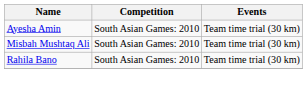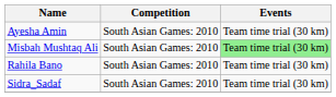 <table class="wikitable sortable">
 <tr>
 <th>Name</th>
 <th>Competition</th>
 <th>Events</th>
 </tr>
 <tr>
 <td><a href='#'>Ayesha Amin</a></td>
 <td>South Asian Games: 2010</td>
 <td>Team time trial (30 km)</td>
 </tr>
 <tr>
 <td><a href='#'>Misbah Mushtaq Ali</a></td>
 <td>South Asian Games: 2010</td>
-<td>Team time trial (30 km)</td>
+<td style="background: lightgreen;">Team time trial (30 km)</td>
 </tr>
 <tr>
 <td><a href='#'>Rahila Bano</a></td>
 <td>South Asian Games: 2010</td>
 <td>Team time trial (30 km)</td>
 </tr>
 <tr>
+<td><a href='#'>Sidra_Sadaf</a></td>
+<td>South Asian Games: 2010</td>
+<td>Team time trial (30 km)</td>
+</tr>
+<tr>
 </tr>
 </table>
